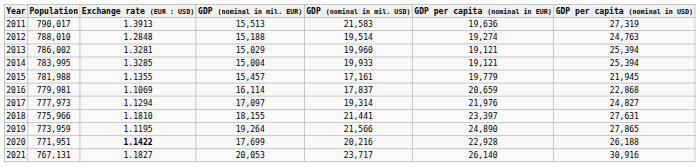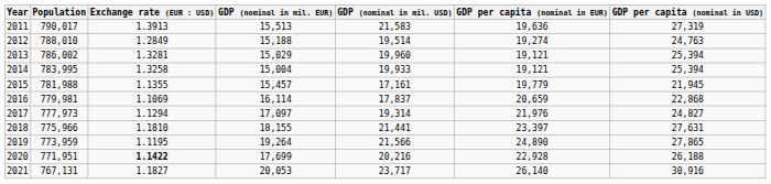 <table class="wikitable" style="text-align: center">
 <tr>
 <th>Year</th>
 <th>Population</th>
 <th>Exchange rate <small>(EUR : USD)</small></th>
 <th>GDP <small>(nominal in mil. EUR)</small></th>
 <th>GDP <small>(nominal in mil. USD)</small></th>
 <th>GDP per capita <small>(nominal in EUR)</small></th>
 <th>GDP per capita <small>(nominal in USD)</small></th>
 </tr>
 <tr>
 <td>2011</td>
 <td>790,017</td>
 <td>1.3913</td>
 <td>15,513</td>
 <td>21,583</td>
 <td>19,636</td>
 <td>27,319</td>
 </tr>
 <tr>
 <td>2012</td>
 <td>788,010</td>
-<td>1.2848</td>
+<td>1.2849</td>
 <td>15,188</td>
 <td>19,514</td>
 <td>19,274</td>
 <td>24,763</td>
 </tr>
 <tr>
 <td>2013</td>
 <td>786,002</td>
 <td>1.3281</td>
 <td>15,029</td>
 <td>19,960</td>
 <td>19,121</td>
 <td>25,394</td>
 </tr>
 <tr>
 <td>2014</td>
 <td>783,995</td>
-<td>1.3285</td>
+<td>1.3258</td>
 <td>15,004</td>
 <td>19,933</td>
 <td>19,121</td>
 <td>25,394</td>
 </tr>
 <tr>
 <td>2015</td>
 <td>781,988</td>
 <td>1.1355</td>
 <td>15,457</td>
 <td>17,161</td>
 <td>19,779</td>
 <td>21,945</td>
 </tr>
 <tr>
 <td>2016</td>
 <td>779,981</td>
 <td>1.1069</td>
 <td>16,114</td>
 <td>17,837</td>
 <td>20,659</td>
 <td>22,868</td>
 </tr>
 <tr>
 <td>2017</td>
 <td>777,973</td>
 <td>1.1294</td>
 <td>17,097</td>
 <td>19,314</td>
 <td>21,976</td>
 <td>24,827</td>
 </tr>
 <tr>
 <td>2018</td>
 <td>775,966</td>
 <td>1.1810</td>
 <td>18,155</td>
 <td>21,441</td>
 <td>23,397</td>
 <td>27,631</td>
 </tr>
 <tr>
 <td>2019</td>
 <td>773,959</td>
 <td>1.1195</td>
 <td>19,264</td>
 <td>21,566</td>
 <td>24,890</td>
 <td>27,865</td>
 </tr>
 <tr>
 <td>2020</td>
 <td>771,951</td>
 <td><strong>1.1422</strong></td>
 <td>17,699</td>
 <td>20,216</td>
 <td>22,928</td>
 <td>26,188</td>
 </tr>
 <tr>
 <td>2021</td>
 <td>767,131</td>
 <td>1.1827</td>
 <td>20,053</td>
 <td>23,717</td>
 <td>26,140</td>
 <td>30,916</td>
 </tr>
 </table>
